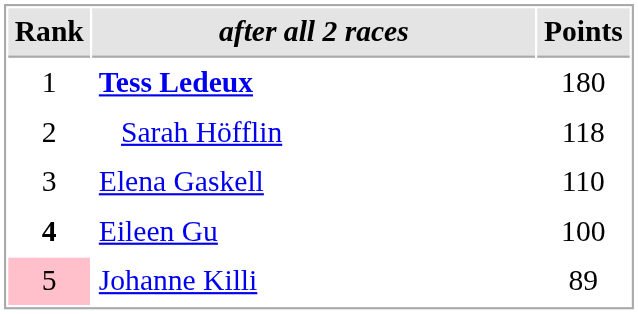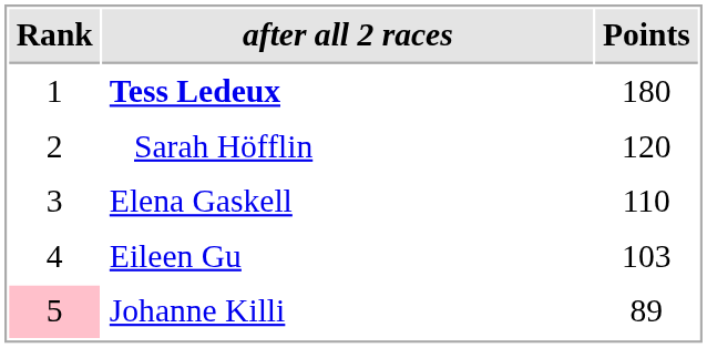 <table cellspacing="1" cellpadding="3" style="border:1px solid #aaa; font-size:86%;">
 <tr style="background:#e4e4e4;">
 <th style="border-bottom:1px solid #aaa; width:10px;">Rank</th>
 <th style="border-bottom:1px solid #aaa; width:200px;"><em>after all 2 races</em></th>
 <th style="border-bottom:1px solid #aaa; width:20px;">Points</th>
 </tr>
 <tr>
 <td align=center>1</td>
 <td><strong> <a href='#'>Tess Ledeux</a></strong></td>
 <td align=center>180</td>
 </tr>
 <tr>
 <td align=center>2</td>
 <td>   <a href='#'>Sarah Höfflin</a></td>
-<td align=center>118</td>
+<td align=center>120</td>
 </tr>
 <tr>
 <td align=center>3</td>
 <td> <a href='#'>Elena Gaskell</a></td>
 <td align=center>110</td>
 </tr>
 <tr>
-<td align=center><strong>4</strong></td>
+<td align=center>4</td>
 <td> <a href='#'>Eileen Gu</a></td>
-<td align=center>100</td>
+<td align=center>103</td>
 </tr>
 <tr>
 <td align=center style="background: pink;">5</td>
 <td> <a href='#'>Johanne Killi</a></td>
 <td align=center>89</td>
 </tr>
 </table>
